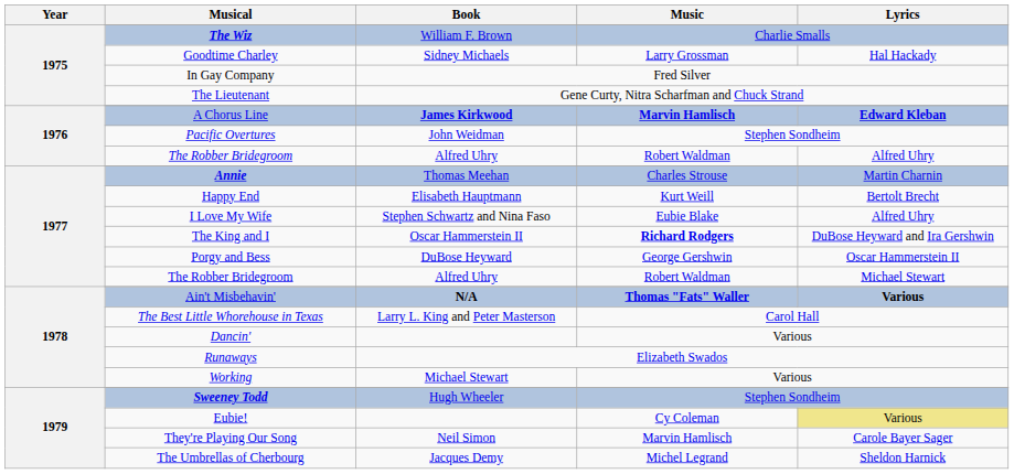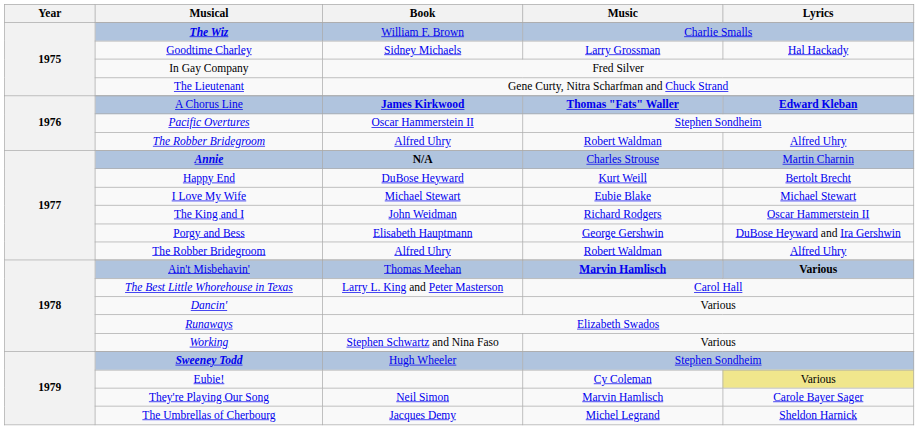 <table class="wikitable" style="width:100%; text-align:center;">
 <tr style="background:#bebebe;">
 <th style="width:10%;">Year</th>
 <th style="width:25%;">Musical</th>
 <th style="width:22%;">Book</th>
 <th style="width:22%;">Music</th>
 <th style="width:22%;">Lyrics</th>
 </tr>
 <tr>
 <th rowspan="5">1975</th>
 </tr>
 <tr style="background:#B0C4DE">
 <td><strong><em><a href='#'>The Wiz</a><em> <strong></td>
 <td></strong><a href='#'>William F. Brown</a><strong></td>
 <td colspan="2"></strong><a href='#'>Charlie Smalls</a><strong></td>
 </tr>
 <tr>
 <td></em><a href='#'>Goodtime Charley</a><em></td>
 <td><a href='#'>Sidney Michaels</a></td>
 <td><a href='#'>Larry Grossman</a></td>
 <td><a href='#'>Hal Hackady</a></td>
 </tr>
 <tr>
 <td></em>In Gay Company<em></td>
 <td colspan="3">Fred Silver</td>
 </tr>
 <tr>
 <td></em><a href='#'>The Lieutenant</a><em></td>
 <td colspan="3">Gene Curty, Nitra Scharfman and <a href='#'>Chuck Strand</a></td>
 </tr>
 <tr>
 <th rowspan="4">1976</th>
 </tr>
 <tr style="background:#B0C4DE">
 <td></em></strong><a href='#'>A Chorus Line</a></em> </strong></td>
 <td><strong><a href='#'>James Kirkwood</a></strong></td>
-<td><strong><a href='#'>Marvin Hamlisch</a></strong></td>
+<td><strong><a href='#'>Thomas "Fats" Waller</a></strong></td>
 <td><strong><a href='#'>Edward Kleban</a></strong></td>
 </tr>
 <tr>
 <td><em><a href='#'>Pacific Overtures</a></em></td>
-<td><a href='#'>John Weidman</a></td>
+<td><a href='#'>Oscar Hammerstein II</a></td>
 <td colspan="2"><a href='#'>Stephen Sondheim</a></td>
 </tr>
 <tr>
 <td><em><a href='#'>The Robber Bridegroom</a></em></td>
 <td><a href='#'>Alfred Uhry</a></td>
 <td><a href='#'>Robert Waldman</a></td>
 <td><a href='#'>Alfred Uhry</a></td>
 </tr>
 <tr>
 <th rowspan="7">1977</th>
 </tr>
 <tr style="background:#B0C4DE">
 <td><strong><em><a href='#'>Annie</a><em> <strong></td>
-<td></strong><a href='#'>Thomas Meehan</a><strong></td>
+<td><strong>N/A</strong></td>
 <td></strong><a href='#'>Charles Strouse</a><strong></td>
 <td></strong><a href='#'>Martin Charnin</a><strong></td>
 </tr>
 <tr>
 <td></em><a href='#'>Happy End</a><em></td>
-<td><a href='#'>Elisabeth Hauptmann</a></td>
+<td><a href='#'>DuBose Heyward</a></td>
 <td><a href='#'>Kurt Weill</a></td>
 <td><a href='#'>Bertolt Brecht</a></td>
 </tr>
 <tr>
 <td></em><a href='#'>I Love My Wife</a><em></td>
-<td><a href='#'>Stephen Schwartz</a> and Nina Faso</td>
+<td><a href='#'>Michael Stewart</a></td>
 <td><a href='#'>Eubie Blake</a></td>
-<td><a href='#'>Alfred Uhry</a></td>
+<td><a href='#'>Michael Stewart</a></td>
 </tr>
 <tr>
 <td></em><a href='#'>The King and I</a><em></td>
+<td><a href='#'>John Weidman</a></td>
+<td><a href='#'>Richard Rodgers</a></td>
 <td><a href='#'>Oscar Hammerstein II</a></td>
-<td><strong><a href='#'>Richard Rodgers</a></strong></td>
-<td><a href='#'>DuBose Heyward</a> and <a href='#'>Ira Gershwin</a></td>
 </tr>
 <tr>
 <td></em><a href='#'>Porgy and Bess</a><em></td>
-<td><a href='#'>DuBose Heyward</a></td>
+<td><a href='#'>Elisabeth Hauptmann</a></td>
 <td><a href='#'>George Gershwin</a></td>
-<td><a href='#'>Oscar Hammerstein II</a></td>
+<td><a href='#'>DuBose Heyward</a> and <a href='#'>Ira Gershwin</a></td>
 </tr>
 <tr>
 <td></em><a href='#'>The Robber Bridegroom</a><em></td>
 <td><a href='#'>Alfred Uhry</a></td>
 <td><a href='#'>Robert Waldman</a></td>
-<td><a href='#'>Michael Stewart</a></td>
+<td><a href='#'>Alfred Uhry</a></td>
 </tr>
 <tr>
 <th rowspan="6">1978</th>
 </tr>
 <tr style="background:#B0C4DE">
 <td></em></strong><a href='#'>Ain't Misbehavin'</a></em> </strong></td>
-<td><strong>N/A</strong></td>
-<td><strong><a href='#'>Thomas "Fats" Waller</a></strong></td>
+<td></strong><a href='#'>Thomas Meehan</a><strong></td>
+<td><strong><a href='#'>Marvin Hamlisch</a></strong></td>
 <td><strong>Various</strong></td>
 </tr>
 <tr>
 <td><em><a href='#'>The Best Little Whorehouse in Texas</a></em></td>
 <td><a href='#'>Larry L. King</a> and <a href='#'>Peter Masterson</a></td>
 <td colspan="2"><a href='#'>Carol Hall</a></td>
 </tr>
 <tr>
 <td><em><a href='#'>Dancin'</a></em></td>
 <td></td>
 <td colspan="2">Various</td>
 </tr>
 <tr>
 <td><em><a href='#'>Runaways</a></em></td>
 <td colspan="3"><a href='#'>Elizabeth Swados</a></td>
 </tr>
 <tr>
 <td><em><a href='#'>Working</a></em></td>
-<td><a href='#'>Michael Stewart</a></td>
+<td><a href='#'>Stephen Schwartz</a> and Nina Faso</td>
 <td colspan="2">Various</td>
 </tr>
 <tr>
 <th rowspan="5">1979</th>
 </tr>
 <tr style="background:#B0C4DE">
 <td><strong><em><a href='#'>Sweeney Todd</a><em> <strong></td>
 <td></strong><a href='#'>Hugh Wheeler</a><strong></td>
 <td colspan="2"></strong><a href='#'>Stephen Sondheim</a><strong></td>
 </tr>
 <tr>
 <td></em><a href='#'>Eubie!</a><em></td>
 <td></td>
 <td><a href='#'>Cy Coleman</a></td>
 <td style="background: khaki;">Various</td>
 </tr>
 <tr>
 <td></em><a href='#'>They're Playing Our Song</a><em></td>
 <td><a href='#'>Neil Simon</a></td>
 <td><a href='#'>Marvin Hamlisch</a></td>
 <td><a href='#'>Carole Bayer Sager</a></td>
 </tr>
 <tr>
 <td></em><a href='#'>The Umbrellas of Cherbourg</a><em></td>
 <td><a href='#'>Jacques Demy</a></td>
 <td><a href='#'>Michel Legrand</a></td>
 <td><a href='#'>Sheldon Harnick</a></td>
 </tr>
 </table>
